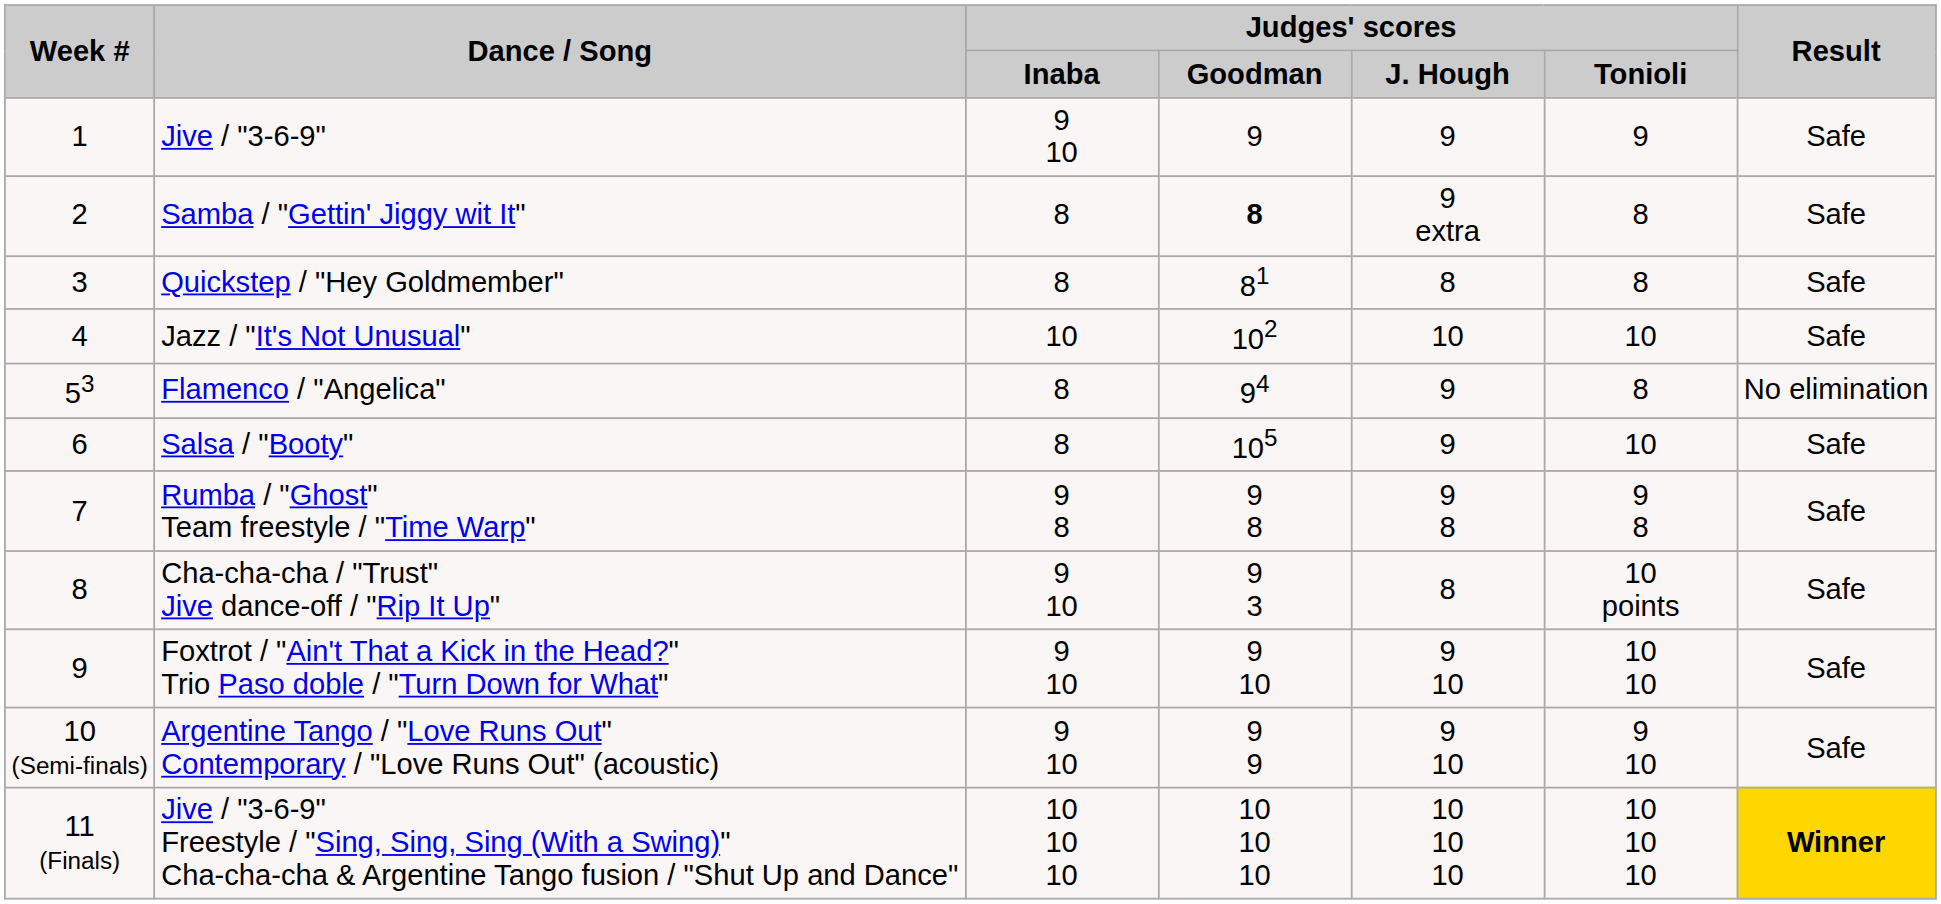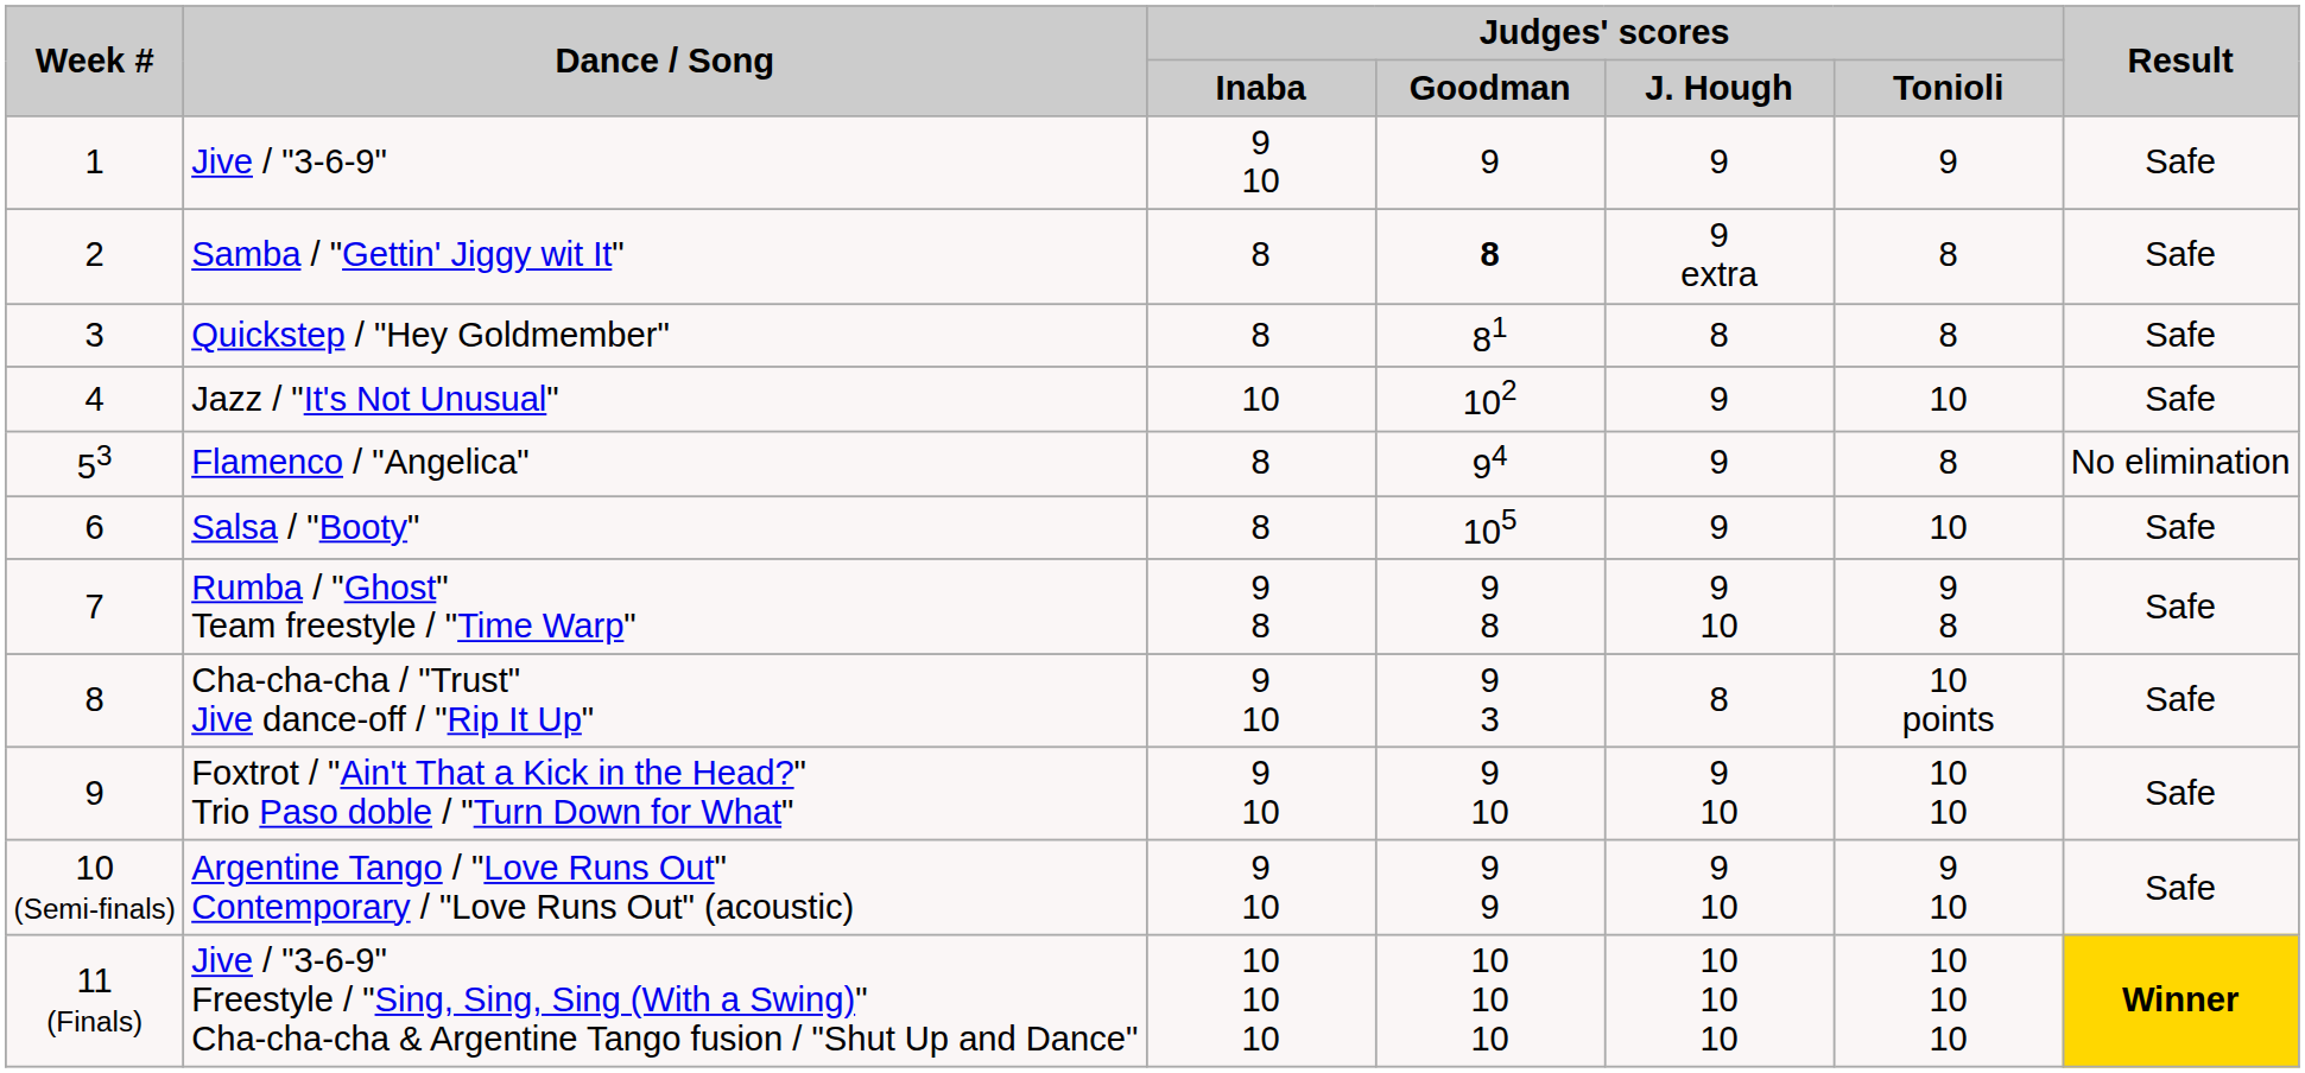 <table class="wikitable" style="float:left;">
 <tr>
 <th rowspan="2" style="background:#ccc;">Week #</th>
 <th rowspan="2" style="background:#ccc;">Dance / Song</th>
 <th colspan="4" style="background:#ccc;">Judges' scores</th>
 <th rowspan="2" style="background:#ccc;">Result</th>
 </tr>
 <tr>
 <th style="background:#ccc; width:10%;">Inaba</th>
 <th style="background:#ccc; width:10%;">Goodman</th>
 <th style="background:#ccc; width:10%;">J. Hough</th>
 <th style="background:#ccc; width:10%;">Tonioli</th>
 </tr>
 <tr style="text-align:center; background:#faf6f6;">
 <td>1</td>
 <td align="left"><a href='#'>Jive</a> / "3-6-9"</td>
 <td>9<br>10</td>
 <td>9</td>
 <td>9</td>
 <td>9</td>
 <td>Safe</td>
 </tr>
 <tr style="text-align: center; background:#faf6f6;">
 <td>2</td>
 <td style="text-align:left;"><a href='#'>Samba</a> / "<a href='#'>Gettin' Jiggy wit It</a>"</td>
 <td>8</td>
 <td><strong>8</strong></td>
 <td>9<br>extra</td>
 <td>8</td>
 <td>Safe</td>
 </tr>
 <tr style="text-align: center; background:#faf6f6;">
 <td>3</td>
 <td style="text-align:left;"><a href='#'>Quickstep</a> / "Hey Goldmember"</td>
 <td>8</td>
 <td>8<sup>1</sup></td>
 <td>8</td>
 <td>8</td>
 <td>Safe</td>
 </tr>
 <tr style="text-align: center; background:#faf6f6;">
 <td>4</td>
 <td align="left">Jazz / "<a href='#'>It's Not Unusual</a>"</td>
 <td>10</td>
 <td>10<sup>2</sup></td>
-<td>10</td>
+<td>9</td>
 <td>10</td>
 <td>Safe</td>
 </tr>
 <tr style="text-align: center; background:#faf6f6;">
 <td>5<sup>3</sup></td>
 <td align="left"><a href='#'>Flamenco</a> / "Angelica"</td>
 <td>8</td>
 <td>9<sup>4</sup></td>
 <td>9</td>
 <td>8</td>
 <td>No elimination</td>
 </tr>
 <tr style="text-align: center; background:#faf6f6;">
 <td>6</td>
 <td align="left"><a href='#'>Salsa</a> / "<a href='#'>Booty</a>"</td>
 <td>8</td>
 <td>10<sup>5</sup></td>
 <td>9</td>
 <td>10</td>
 <td>Safe</td>
 </tr>
 <tr style="text-align: center; background:#faf6f6;">
 <td>7</td>
 <td align="left"><a href='#'>Rumba</a> / "<a href='#'>Ghost</a>"<br>Team freestyle / "<a href='#'>Time Warp</a>"</td>
 <td>9<br>8</td>
 <td>9<br>8</td>
-<td>9<br>8</td>
+<td>9<br>10</td>
 <td>9<br>8</td>
 <td>Safe</td>
 </tr>
 <tr style="text-align: center; background:#faf6f6;">
 <td>8</td>
 <td align="left">Cha-cha-cha / "Trust"<br><a href='#'>Jive</a> dance-off / "<a href='#'>Rip It Up</a>"</td>
 <td>9<br>10</td>
 <td>9<br>3</td>
 <td>8</td>
 <td>10<br>points</td>
 <td>Safe</td>
 </tr>
 <tr style="text-align: center; background:#faf6f6;">
 <td>9</td>
 <td align="left">Foxtrot / "<a href='#'>Ain't That a Kick in the Head?</a>"<br>Trio <a href='#'>Paso doble</a> / "<a href='#'>Turn Down for What</a>"</td>
 <td>9<br>10</td>
 <td>9<br>10</td>
 <td>9<br>10</td>
 <td>10<br>10</td>
 <td>Safe</td>
 </tr>
 <tr style="text-align: center; background:#faf6f6;">
 <td>10<br><small>(Semi-finals)</small></td>
 <td align="left"><a href='#'>Argentine Tango</a> / "<a href='#'>Love Runs Out</a>"<br><a href='#'>Contemporary</a> / "Love Runs Out" (acoustic)</td>
 <td>9<br>10</td>
 <td>9<br>9</td>
 <td>9<br>10</td>
 <td>9<br>10</td>
 <td>Safe</td>
 </tr>
 <tr style="text-align: center; background:#faf6f6;">
 <td>11<br><small>(Finals)</small></td>
 <td style="text-align:left;"><a href='#'>Jive</a> / "3-6-9"<br>Freestyle / "<a href='#'>Sing, Sing, Sing (With a Swing)</a>"<br>Cha-cha-cha & Argentine Tango fusion / "Shut Up and Dance"</td>
 <td>10<br>10<br>10</td>
 <td>10<br>10<br>10</td>
 <td>10<br>10<br>10</td>
 <td>10<br>10<br>10</td>
 <td style="background:gold;"><strong>Winner</strong></td>
 </tr>
 </table>
